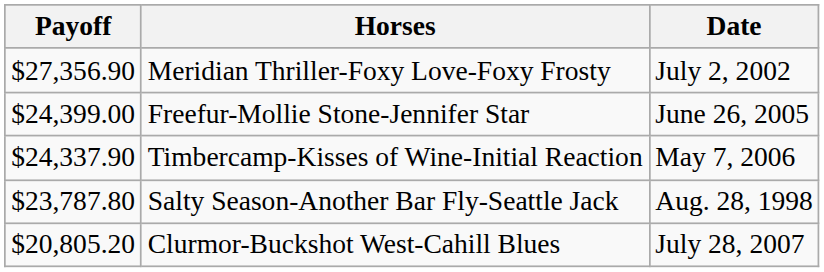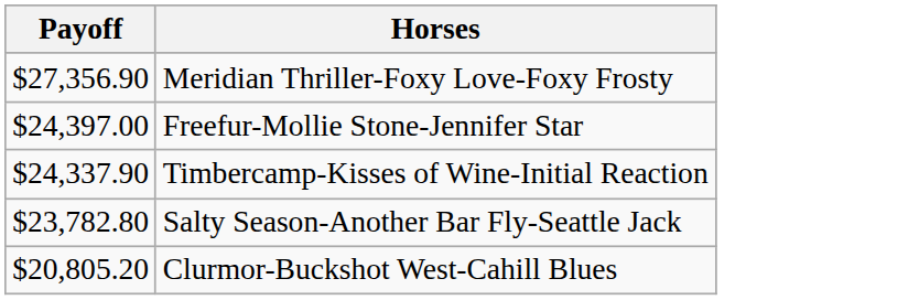 <table class="wikitable">
 <tr>
 <th>Payoff</th>
 <th>Horses</th>
-<th>Date</th>
 </tr>
 <tr>
 <td>$27,356.90</td>
 <td>Meridian Thriller-Foxy Love-Foxy Frosty</td>
-<td>July 2, 2002</td>
 </tr>
 <tr>
-<td>$24,399.00</td>
+<td>$24,397.00</td>
 <td>Freefur-Mollie Stone-Jennifer Star</td>
-<td>June 26, 2005</td>
 </tr>
 <tr>
 <td>$24,337.90</td>
 <td>Timbercamp-Kisses of Wine-Initial Reaction</td>
-<td>May 7, 2006</td>
 </tr>
 <tr>
-<td>$23,787.80</td>
+<td>$23,782.80</td>
 <td>Salty Season-Another Bar Fly-Seattle Jack</td>
-<td>Aug. 28, 1998</td>
 </tr>
 <tr>
 <td>$20,805.20</td>
 <td>Clurmor-Buckshot West-Cahill Blues</td>
-<td>July 28, 2007</td>
 </tr>
 </table>
